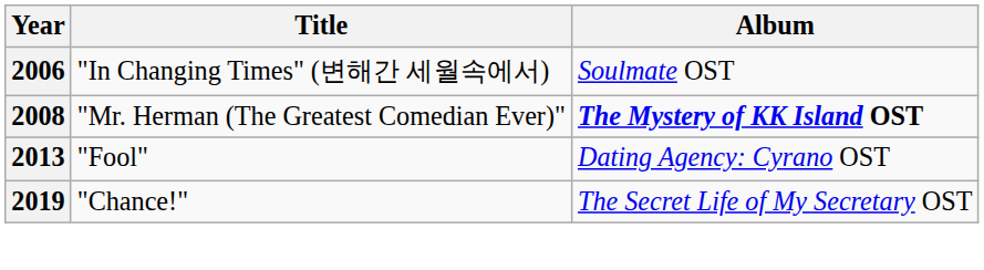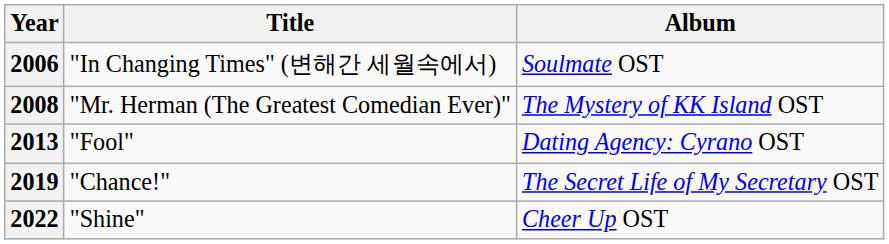 <table class="wikitable plainrowheaders">
 <tr>
 <th scope="col">Year</th>
 <th scope="col">Title</th>
 <th scope="col">Album</th>
 </tr>
 <tr>
 <th scope="row">2006</th>
 <td>"In Changing Times" (변해간 세월속에서) <br></td>
 <td><em><a href='#'>Soulmate</a></em> OST</td>
 </tr>
 <tr>
 <th scope="row">2008</th>
 <td>"Mr. Herman (The Greatest Comedian Ever)" <br></td>
-<td><strong><em><a href='#'>The Mystery of KK Island</a></em> OST</strong></td>
+<td><em><a href='#'>The Mystery of KK Island</a></em> OST</td>
 </tr>
 <tr>
 <th scope="row">2013</th>
 <td>"Fool"</td>
 <td><em><a href='#'>Dating Agency: Cyrano</a></em> OST</td>
 </tr>
 <tr>
 <th scope="row">2019</th>
 <td>"Chance!"</td>
 <td><em><a href='#'>The Secret Life of My Secretary</a></em> OST</td>
 </tr>
+<tr>
+<th scope="row">2022</th>
+<td>"Shine"</td>
+<td><em><a href='#'>Cheer Up</a></em> OST</td>
+</tr>
 </table>
